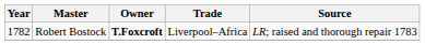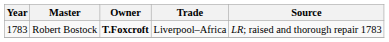 <table class=" wikitable">
 <tr>
 <th>Year</th>
 <th>Master</th>
 <th>Owner</th>
 <th>Trade</th>
 <th>Source</th>
 </tr>
 <tr>
-<td>1782</td>
+<td>1783</td>
 <td>Robert Bostock</td>
 <td><strong>T.Foxcroft</strong></td>
 <td>Liverpool–Africa</td>
 <td><em>LR</em>; raised and thorough repair 1783</td>
 </tr>
 <tr>
 </tr>
 </table>
